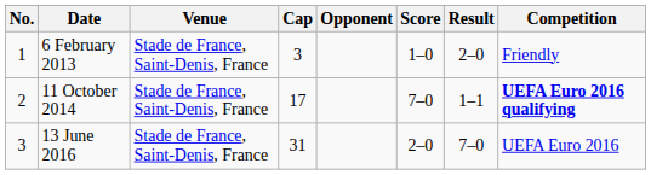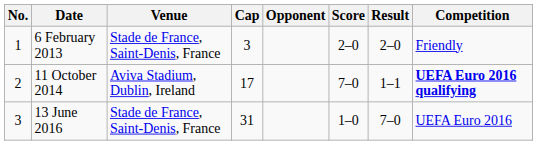 <table class="wikitable sortable">
 <tr>
 <th scope="col">No.</th>
 <th scope="col" data-sort-type="date">Date</th>
 <th scope="col">Venue</th>
 <th scope="col">Cap</th>
 <th scope="col">Opponent</th>
 <th scope="col">Score</th>
 <th scope="col">Result</th>
 <th scope="col">Competition</th>
 </tr>
 <tr>
 <td align="center">1</td>
 <td>6 February 2013</td>
 <td><a href='#'>Stade de France</a>, <a href='#'>Saint-Denis</a>, France</td>
 <td align="center">3</td>
 <td></td>
-<td align="center">1–0</td>
+<td align="center">2–0</td>
 <td align="center">2–0</td>
 <td><a href='#'>Friendly</a></td>
 </tr>
 <tr>
 <td align="center">2</td>
 <td>11 October 2014</td>
-<td><a href='#'>Stade de France</a>, <a href='#'>Saint-Denis</a>, France</td>
+<td><a href='#'>Aviva Stadium</a>, <a href='#'>Dublin</a>, Ireland</td>
 <td align="center">17</td>
 <td></td>
 <td align="center">7–0</td>
 <td align="center">1–1</td>
 <td><strong><a href='#'>UEFA Euro 2016 qualifying</a></strong></td>
 </tr>
 <tr>
 <td align="center">3</td>
 <td>13 June 2016</td>
 <td><a href='#'>Stade de France</a>, <a href='#'>Saint-Denis</a>, France</td>
 <td align="center">31</td>
 <td></td>
-<td align="center">2–0</td>
+<td align="center">1–0</td>
 <td align="center">7–0</td>
 <td><a href='#'>UEFA Euro 2016</a></td>
 </tr>
 </table>
